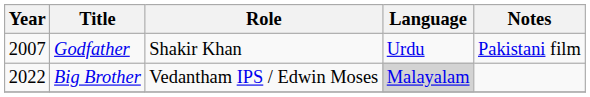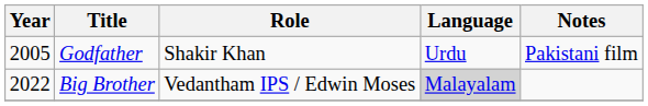 <table class="wikitable sortable">
 <tr>
 <th>Year</th>
 <th>Title</th>
 <th>Role</th>
 <th>Language</th>
 <th class="unsortable">Notes</th>
 </tr>
 <tr>
-<td>2007</td>
+<td>2005</td>
 <td><em><a href='#'>Godfather</a></em></td>
 <td>Shakir Khan</td>
 <td><a href='#'>Urdu</a></td>
 <td><a href='#'>Pakistani</a> film</td>
 </tr>
 <tr>
 <td>2022</td>
 <td><em><a href='#'>Big Brother</a></em></td>
 <td>Vedantham <a href='#'>IPS</a> / Edwin Moses</td>
 <td style="background: lightgrey;"><a href='#'>Malayalam</a></td>
 <td></td>
 </tr>
 <tr>
 </tr>
 </table>
